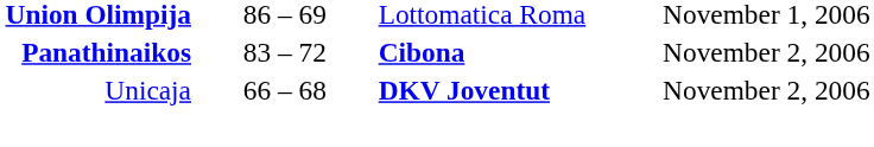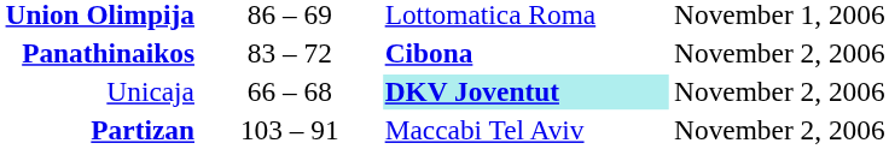 <table style="text-align:center">
 <tr>
 <th width=160></th>
 <th width=100></th>
 <th width=160></th>
 <th width=200></th>
 </tr>
 <tr>
 <td align=right><strong><a href='#'>Union Olimpija</a></strong> </td>
 <td>86 – 69</td>
 <td align=left> <a href='#'>Lottomatica Roma</a></td>
 <td align=left>November 1, 2006</td>
 </tr>
 <tr>
 <td align=right><strong><a href='#'>Panathinaikos</a></strong> </td>
 <td>83 – 72</td>
 <td align=left><strong> <a href='#'>Cibona</a></strong></td>
 <td align=left>November 2, 2006</td>
 </tr>
 <tr>
 <td align=right><a href='#'>Unicaja</a> </td>
 <td>66 – 68</td>
-<td align=left> <strong><a href='#'>DKV Joventut</a></strong></td>
+<td align=left style="background: paleturquoise;"> <strong><a href='#'>DKV Joventut</a></strong></td>
+<td align=left>November 2, 2006</td>
+</tr>
+<tr>
+<td align=right><strong><a href='#'>Partizan</a></strong> </td>
+<td>103 – 91</td>
+<td align=left> <a href='#'>Maccabi Tel Aviv</a></td>
 <td align=left>November 2, 2006</td>
 </tr>
 </table>
